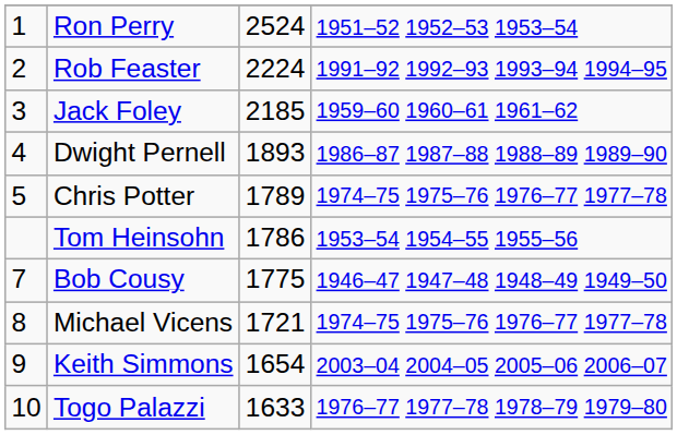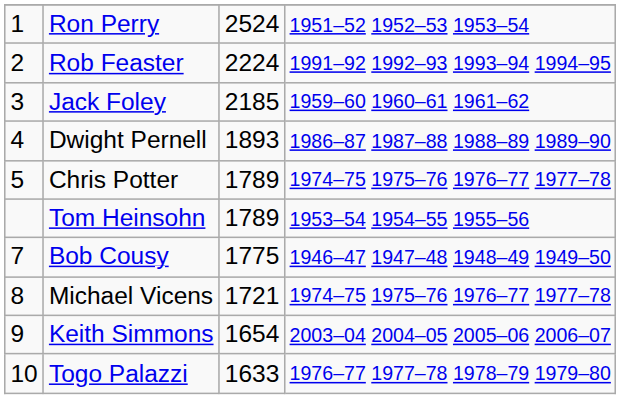 <table class="wikitable">
 <tr>
 </tr>
 <tr>
 <td>1</td>
 <td><a href='#'>Ron Perry</a></td>
 <td>2524</td>
 <td style="font-size:80%;"><a href='#'>1951–52</a> <a href='#'>1952–53</a> <a href='#'>1953–54</a></td>
 </tr>
 <tr>
 <td>2</td>
 <td><a href='#'>Rob Feaster</a></td>
 <td>2224</td>
 <td style="font-size:80%;"><a href='#'>1991–92</a> <a href='#'>1992–93</a> <a href='#'>1993–94</a> <a href='#'>1994–95</a></td>
 </tr>
 <tr>
 <td>3</td>
 <td><a href='#'>Jack Foley</a></td>
 <td>2185</td>
 <td style="font-size:80%;"><a href='#'>1959–60</a> <a href='#'>1960–61</a> <a href='#'>1961–62</a></td>
 </tr>
 <tr>
 <td>4</td>
 <td>Dwight Pernell</td>
 <td>1893</td>
 <td style="font-size:80%;"><a href='#'>1986–87</a> <a href='#'>1987–88</a> <a href='#'>1988–89</a> <a href='#'>1989–90</a></td>
 </tr>
 <tr>
 <td>5</td>
 <td>Chris Potter</td>
 <td>1789</td>
 <td style="font-size:80%;"><a href='#'>1974–75</a> <a href='#'>1975–76</a> <a href='#'>1976–77</a> <a href='#'>1977–78</a></td>
 </tr>
 <tr>
 <td></td>
 <td><a href='#'>Tom Heinsohn</a></td>
-<td>1786</td>
+<td>1789</td>
 <td style="font-size:80%;"><a href='#'>1953–54</a> <a href='#'>1954–55</a> <a href='#'>1955–56</a></td>
 </tr>
 <tr>
 <td>7</td>
 <td><a href='#'>Bob Cousy</a></td>
 <td>1775</td>
 <td style="font-size:80%;"><a href='#'>1946–47</a> <a href='#'>1947–48</a> <a href='#'>1948–49</a> <a href='#'>1949–50</a></td>
 </tr>
 <tr>
 <td>8</td>
 <td>Michael Vicens</td>
 <td>1721</td>
 <td style="font-size:80%;"><a href='#'>1974–75</a> <a href='#'>1975–76</a> <a href='#'>1976–77</a> <a href='#'>1977–78</a></td>
 </tr>
 <tr>
 <td>9</td>
 <td><a href='#'>Keith Simmons</a></td>
 <td>1654</td>
 <td style="font-size:80%;"><a href='#'>2003–04</a> <a href='#'>2004–05</a> <a href='#'>2005–06</a> <a href='#'>2006–07</a></td>
 </tr>
 <tr>
 <td>10</td>
 <td><a href='#'>Togo Palazzi</a></td>
 <td>1633</td>
 <td style="font-size:80%;"><a href='#'>1976–77</a> <a href='#'>1977–78</a> <a href='#'>1978–79</a> <a href='#'>1979–80</a></td>
 </tr>
 </table>
